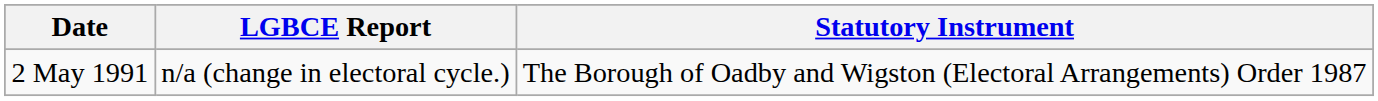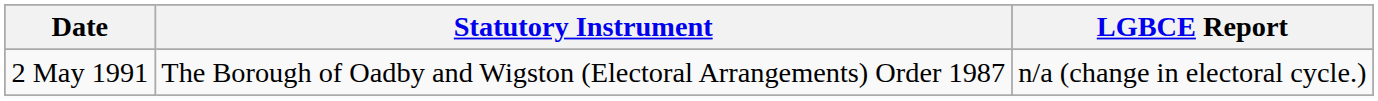 <table class="wikitable">
 <tr>
 <th>Date</th>
+<th><a href='#'>Statutory Instrument</a></th>
 <th><a href='#'>LGBCE</a> Report</th>
-<th><a href='#'>Statutory Instrument</a></th>
 </tr>
 <tr>
 <td>2 May 1991</td>
+<td>The Borough of Oadby and Wigston (Electoral Arrangements) Order 1987</td>
 <td>n/a (change in electoral cycle.)</td>
-<td>The Borough of Oadby and Wigston (Electoral Arrangements) Order 1987</td>
 </tr>
 </table>
